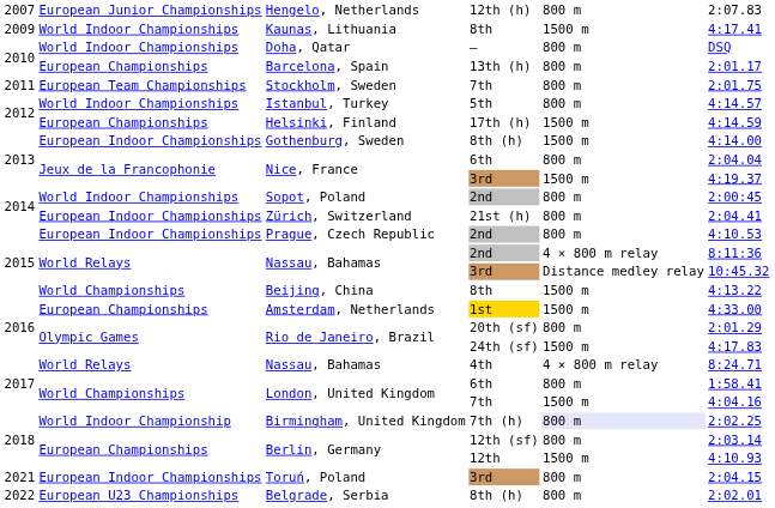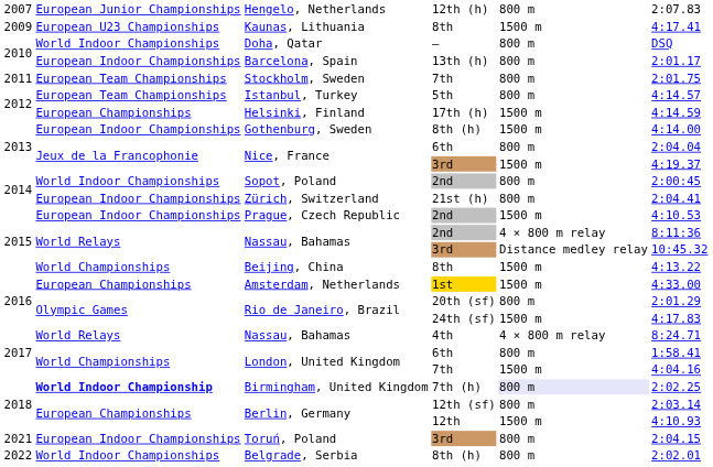 <table>
 <tr>
 <td>2007</td>
 <td><a href='#'>European Junior Championships</a></td>
 <td><a href='#'>Hengelo</a>, Netherlands</td>
 <td>12th (h)</td>
 <td>800 m</td>
 <td>2:07.83</td>
 </tr>
 <tr>
 <td>2009</td>
-<td><a href='#'>World Indoor Championships</a></td>
+<td><a href='#'>European U23 Championships</a></td>
 <td><a href='#'>Kaunas</a>, Lithuania</td>
 <td>8th</td>
 <td>1500 m</td>
 <td><a href='#'>4:17.41</a></td>
 </tr>
 <tr>
 <td rowspan=2>2010</td>
 <td><a href='#'>World Indoor Championships</a></td>
 <td><a href='#'>Doha</a>, Qatar</td>
 <td>—</td>
 <td>800 m</td>
 <td><a href='#'>DSQ</a></td>
 </tr>
 <tr>
-<td><a href='#'>European Championships</a></td>
+<td><a href='#'>European Indoor Championships</a></td>
 <td><a href='#'>Barcelona</a>, Spain</td>
 <td>13th (h)</td>
 <td>800 m</td>
 <td><a href='#'>2:01.17</a></td>
 </tr>
 <tr>
 <td>2011</td>
 <td><a href='#'>European Team Championships</a></td>
 <td><a href='#'>Stockholm</a>, Sweden</td>
 <td>7th</td>
 <td>800 m</td>
 <td><a href='#'>2:01.75</a></td>
 </tr>
 <tr>
 <td rowspan=2>2012</td>
-<td><a href='#'>World Indoor Championships</a></td>
+<td><a href='#'>European Team Championships</a></td>
 <td><a href='#'>Istanbul</a>, Turkey</td>
 <td>5th</td>
 <td>800 m</td>
 <td><a href='#'>4:14.57</a></td>
 </tr>
 <tr>
 <td><a href='#'>European Championships</a></td>
 <td><a href='#'>Helsinki</a>, Finland</td>
 <td>17th (h)</td>
 <td>1500 m</td>
 <td><a href='#'>4:14.59</a></td>
 </tr>
 <tr>
 <td rowspan=3>2013</td>
 <td><a href='#'>European Indoor Championships</a></td>
 <td><a href='#'>Gothenburg</a>, Sweden</td>
 <td>8th (h)</td>
 <td>1500 m</td>
 <td><a href='#'>4:14.00</a></td>
 </tr>
 <tr>
 <td rowspan=2><a href='#'>Jeux de la Francophonie</a></td>
 <td rowspan=2><a href='#'>Nice</a>, France</td>
 <td>6th</td>
 <td>800 m</td>
 <td><a href='#'>2:04.04</a></td>
 </tr>
 <tr>
 <td bgcolor=cc9966>3rd</td>
 <td>1500 m</td>
 <td><a href='#'>4:19.37</a></td>
 </tr>
 <tr>
 <td rowspan=2>2014</td>
 <td><a href='#'>World Indoor Championships</a></td>
 <td><a href='#'>Sopot</a>, Poland</td>
 <td bgcolor=silver>2nd</td>
 <td>800 m</td>
 <td><a href='#'>2:00:45</a></td>
 </tr>
 <tr>
 <td><a href='#'>European Indoor Championships</a></td>
 <td><a href='#'>Zürich</a>, Switzerland</td>
 <td>21st (h)</td>
 <td>800 m</td>
 <td><a href='#'>2:04.41</a></td>
 </tr>
 <tr>
 <td rowspan=4>2015</td>
 <td><a href='#'>European Indoor Championships</a></td>
 <td><a href='#'>Prague</a>, Czech Republic</td>
 <td bgcolor=silver>2nd</td>
-<td>800 m</td>
+<td>1500 m</td>
 <td><a href='#'>4:10.53</a></td>
 </tr>
 <tr>
 <td rowspan=2><a href='#'>World Relays</a></td>
 <td rowspan=2><a href='#'>Nassau</a>, Bahamas</td>
 <td bgcolor=silver>2nd</td>
 <td>4 × 800 m relay</td>
 <td><a href='#'>8:11:36</a></td>
 </tr>
 <tr>
 <td bgcolor=cc9966>3rd</td>
 <td>Distance medley relay</td>
 <td><a href='#'>10:45.32</a></td>
 </tr>
 <tr>
 <td><a href='#'>World Championships</a></td>
 <td><a href='#'>Beijing</a>, China</td>
 <td>8th</td>
 <td>1500 m</td>
 <td><a href='#'>4:13.22</a></td>
 </tr>
 <tr>
 <td rowspan=3>2016</td>
 <td><a href='#'>European Championships</a></td>
 <td><a href='#'>Amsterdam</a>, Netherlands</td>
 <td bgcolor=gold>1st</td>
 <td>1500 m</td>
 <td><a href='#'>4:33.00</a></td>
 </tr>
 <tr>
 <td rowspan=2><a href='#'>Olympic Games</a></td>
 <td rowspan=2><a href='#'>Rio de Janeiro</a>, Brazil</td>
 <td>20th (sf)</td>
 <td>800 m</td>
 <td><a href='#'>2:01.29</a></td>
 </tr>
 <tr>
 <td>24th (sf)</td>
 <td>1500 m</td>
 <td><a href='#'>4:17.83</a></td>
 </tr>
 <tr>
 <td rowspan=3>2017</td>
 <td><a href='#'>World Relays</a></td>
 <td><a href='#'>Nassau</a>, Bahamas</td>
 <td>4th</td>
 <td>4 × 800 m relay</td>
 <td><a href='#'>8:24.71</a></td>
 </tr>
 <tr>
 <td rowspan=2><a href='#'>World Championships</a></td>
 <td rowspan=2><a href='#'>London</a>, United Kingdom</td>
 <td>6th</td>
 <td>800 m</td>
 <td><a href='#'>1:58.41</a></td>
 </tr>
 <tr>
 <td>7th</td>
 <td>1500 m</td>
 <td><a href='#'>4:04.16</a></td>
 </tr>
 <tr>
 <td rowspan=3>2018</td>
-<td><a href='#'>World Indoor Championship</a></td>
+<td><strong><a href='#'>World Indoor Championship</a></strong></td>
 <td><a href='#'>Birmingham</a>, United Kingdom</td>
 <td>7th (h)</td>
 <td style="background: lavender;">800 m</td>
 <td><a href='#'>2:02.25</a></td>
 </tr>
 <tr>
 <td rowspan=2><a href='#'>European Championships</a></td>
 <td rowspan=2><a href='#'>Berlin</a>, Germany</td>
 <td>12th (sf)</td>
 <td>800 m</td>
 <td><a href='#'>2:03.14</a></td>
 </tr>
 <tr>
 <td>12th</td>
 <td>1500 m</td>
 <td><a href='#'>4:10.93</a></td>
 </tr>
 <tr>
 <td>2021</td>
 <td><a href='#'>European Indoor Championships</a></td>
 <td><a href='#'>Toruń</a>, Poland</td>
 <td bgcolor=cc9966>3rd</td>
 <td>800 m</td>
 <td><a href='#'>2:04.15</a></td>
 </tr>
 <tr>
 <td>2022</td>
-<td><a href='#'>European U23 Championships</a></td>
+<td><a href='#'>World Indoor Championships</a></td>
 <td><a href='#'>Belgrade</a>, Serbia</td>
 <td>8th (h)</td>
 <td>800 m</td>
 <td><a href='#'>2:02.01</a></td>
 </tr>
 </table>
